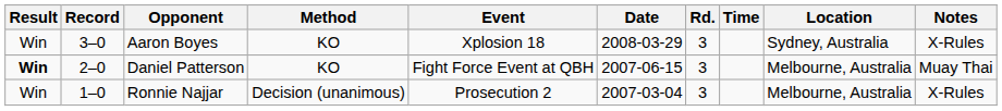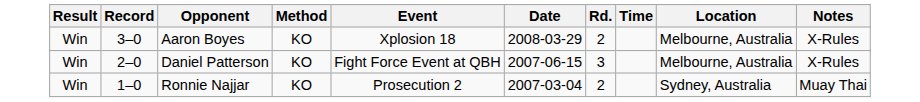 <table class=wikitable style="margin:0.5em auto; font-size:85%;">
 <tr>
 <th>Result</th>
 <th>Record</th>
 <th>Opponent</th>
 <th>Method</th>
 <th>Event</th>
 <th>Date</th>
 <th>Rd.</th>
 <th>Time</th>
 <th>Location</th>
 <th>Notes</th>
 </tr>
 <tr align=center>
 <td>Win</td>
 <td>3–0</td>
 <td align=left>Aaron Boyes</td>
 <td>KO</td>
 <td>Xplosion 18</td>
 <td>2008-03-29</td>
-<td>3</td>
+<td>2</td>
 <td></td>
-<td align=left>Sydney, Australia</td>
+<td align=left>Melbourne, Australia</td>
 <td>X-Rules</td>
 </tr>
 <tr align=center>
-<td><strong>Win</strong></td>
+<td>Win</td>
 <td>2–0</td>
 <td align=left>Daniel Patterson</td>
 <td>KO</td>
 <td>Fight Force Event at QBH</td>
 <td>2007-06-15</td>
 <td>3</td>
 <td></td>
 <td align=left>Melbourne, Australia</td>
-<td>Muay Thai</td>
+<td>X-Rules</td>
 </tr>
 <tr align=center>
 <td>Win</td>
 <td>1–0</td>
 <td align=left>Ronnie Najjar</td>
-<td>Decision (unanimous)</td>
+<td>KO</td>
 <td>Prosecution 2</td>
 <td>2007-03-04</td>
-<td>3</td>
+<td>2</td>
 <td></td>
-<td align=left>Melbourne, Australia</td>
-<td>X-Rules</td>
+<td align=left>Sydney, Australia</td>
+<td>Muay Thai</td>
 </tr>
 </table>
